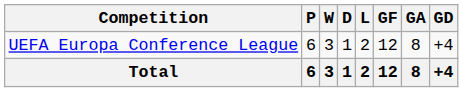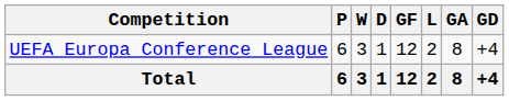 <table class="wikitable sortable" style="text-align:center">
 <tr>
 <th>Competition</th>
 <th>P</th>
 <th>W</th>
 <th>D</th>
+<th>GF</th>
 <th>L</th>
-<th>GF</th>
 <th>GA</th>
 <th>GD</th>
 </tr>
 <tr>
 <td><a href='#'>UEFA Europa Conference League</a></td>
 <td>6</td>
 <td>3</td>
 <td>1</td>
+<td>12</td>
 <td>2</td>
-<td>12</td>
 <td>8</td>
 <td>+4</td>
 </tr>
 <tr>
 <th><strong>Total</strong></th>
 <th><strong>6</strong></th>
 <th><strong>3</strong></th>
 <th><strong>1</strong></th>
+<th><strong>12</strong></th>
 <th><strong>2</strong></th>
-<th><strong>12</strong></th>
 <th><strong>8</strong></th>
 <th><strong>+4</strong></th>
 </tr>
 </table>
